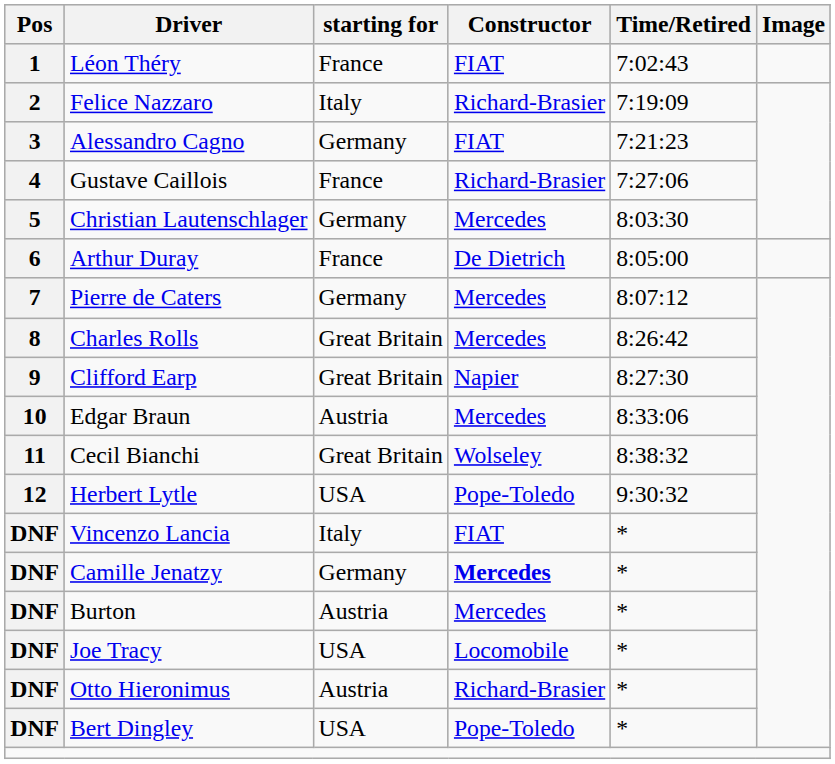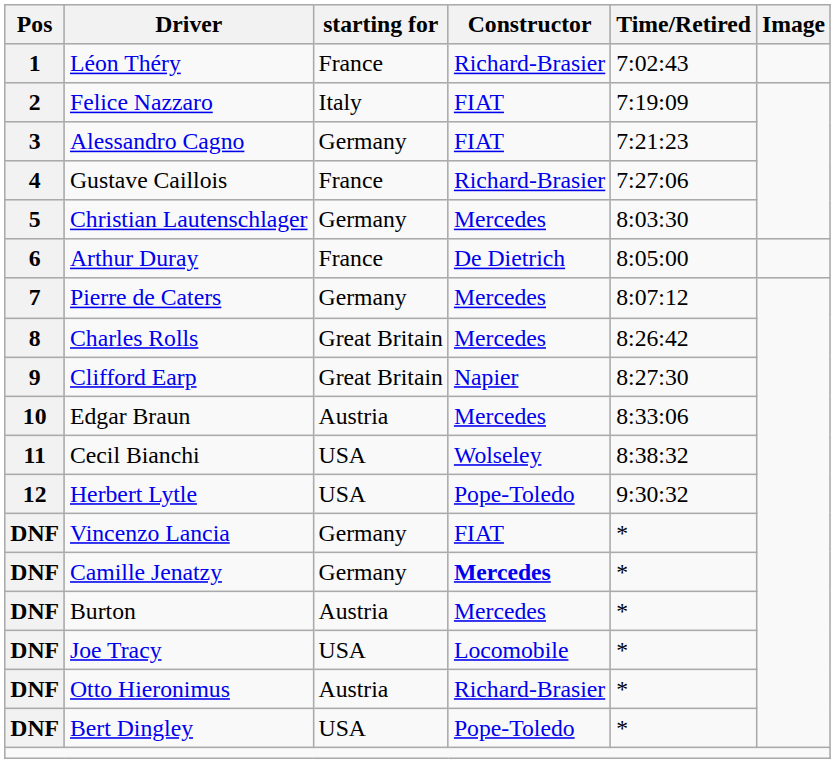 <table class="wikitable" style="font-size: 95%;">
 <tr>
 <th>Pos</th>
 <th>Driver</th>
 <th>starting for</th>
 <th>Constructor</th>
 <th>Time/Retired</th>
 <th>Image</th>
 </tr>
 <tr>
 <th>1</th>
 <td>  <a href='#'>Léon Théry</a> </td>
 <td>France</td>
-<td><a href='#'>FIAT</a></td>
+<td><a href='#'>Richard-Brasier</a></td>
 <td>7:02:43</td>
 <td></td>
 </tr>
 <tr>
 <th>2</th>
 <td> <a href='#'>Felice Nazzaro</a> </td>
 <td>Italy</td>
-<td><a href='#'>Richard-Brasier</a></td>
+<td><a href='#'>FIAT</a></td>
 <td>7:19:09</td>
 </tr>
 <tr>
 <th>3</th>
 <td> <a href='#'>Alessandro Cagno</a> </td>
 <td>Germany</td>
 <td><a href='#'>FIAT</a></td>
 <td>7:21:23</td>
 </tr>
 <tr>
 <th>4</th>
 <td> Gustave Caillois </td>
 <td>France</td>
 <td><a href='#'>Richard-Brasier</a></td>
 <td>7:27:06</td>
 </tr>
 <tr>
 <th>5</th>
 <td> <a href='#'>Christian Lautenschlager</a> </td>
 <td>Germany</td>
 <td><a href='#'>Mercedes</a></td>
 <td>8:03:30</td>
 </tr>
 <tr>
 <th>6</th>
 <td> <a href='#'>Arthur Duray</a> </td>
 <td>France</td>
 <td><a href='#'>De Dietrich</a></td>
 <td>8:05:00</td>
 <td></td>
 </tr>
 <tr>
 <th>7</th>
 <td> <a href='#'>Pierre de Caters</a> </td>
 <td>Germany</td>
 <td><a href='#'>Mercedes</a></td>
 <td>8:07:12</td>
 </tr>
 <tr>
 <th>8</th>
 <td> <a href='#'>Charles Rolls</a> </td>
 <td>Great Britain</td>
 <td><a href='#'>Mercedes</a></td>
 <td>8:26:42</td>
 </tr>
 <tr>
 <th>9</th>
 <td> <a href='#'>Clifford Earp</a> </td>
 <td>Great Britain</td>
 <td><a href='#'>Napier</a></td>
 <td>8:27:30</td>
 </tr>
 <tr>
 <th>10</th>
 <td> Edgar Braun </td>
 <td>Austria</td>
 <td><a href='#'>Mercedes</a></td>
 <td>8:33:06</td>
 </tr>
 <tr>
 <th>11</th>
 <td> Cecil Bianchi </td>
-<td>Great Britain</td>
+<td>USA</td>
 <td><a href='#'>Wolseley</a></td>
 <td>8:38:32</td>
 </tr>
 <tr>
 <th>12</th>
 <td> <a href='#'>Herbert Lytle</a> </td>
 <td>USA</td>
 <td><a href='#'>Pope-Toledo</a></td>
 <td>9:30:32</td>
 </tr>
 <tr>
 <th>DNF</th>
 <td> <a href='#'>Vincenzo Lancia</a> </td>
-<td>Italy</td>
+<td>Germany</td>
 <td><a href='#'>FIAT</a></td>
 <td>*</td>
 </tr>
 <tr>
 <th>DNF</th>
 <td> <a href='#'>Camille Jenatzy</a> </td>
 <td>Germany</td>
 <td><strong><a href='#'>Mercedes</a></strong></td>
 <td>*</td>
 </tr>
 <tr>
 <th>DNF</th>
 <td> Burton </td>
 <td>Austria</td>
 <td><a href='#'>Mercedes</a></td>
 <td>*</td>
 </tr>
 <tr>
 <th>DNF</th>
 <td>  <a href='#'>Joe Tracy</a>  </td>
 <td>USA</td>
 <td><a href='#'>Locomobile</a></td>
 <td>*</td>
 </tr>
 <tr>
 <th>DNF</th>
 <td> <a href='#'>Otto Hieronimus</a> </td>
 <td>Austria</td>
 <td><a href='#'>Richard-Brasier</a></td>
 <td>*</td>
 </tr>
 <tr>
 <th>DNF</th>
 <td>  <a href='#'>Bert Dingley</a>  </td>
 <td>USA</td>
 <td><a href='#'>Pope-Toledo</a></td>
 <td>*</td>
 </tr>
 <tr>
 <td colspan="8"></td>
 </tr>
 </table>
